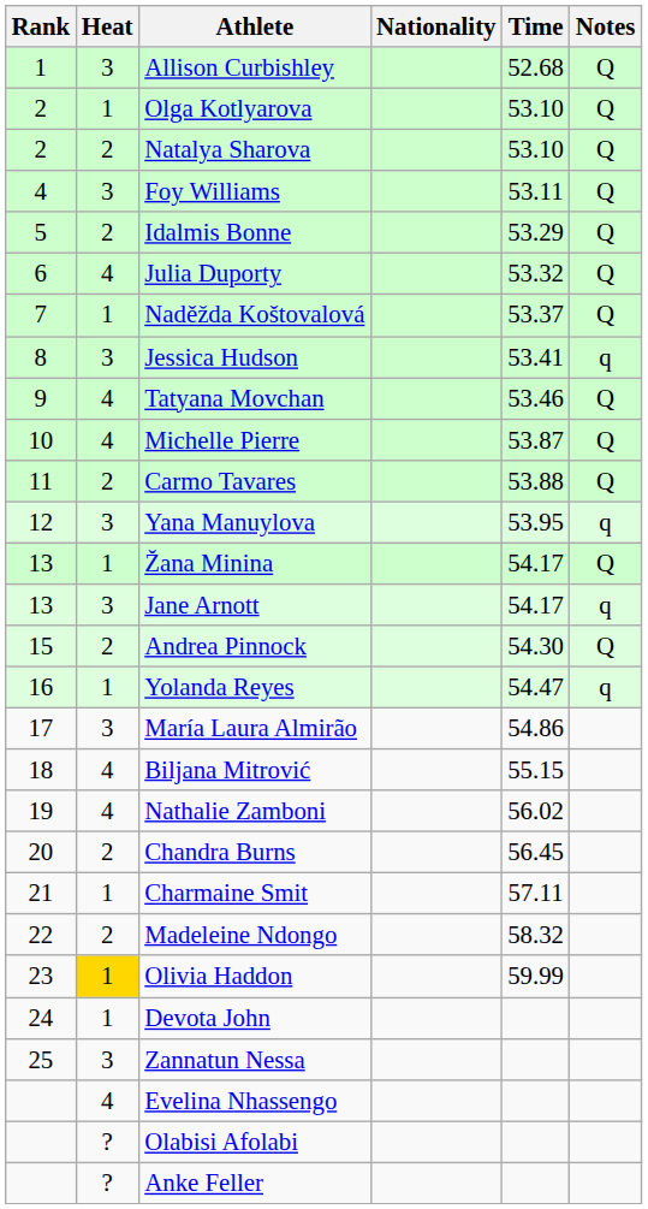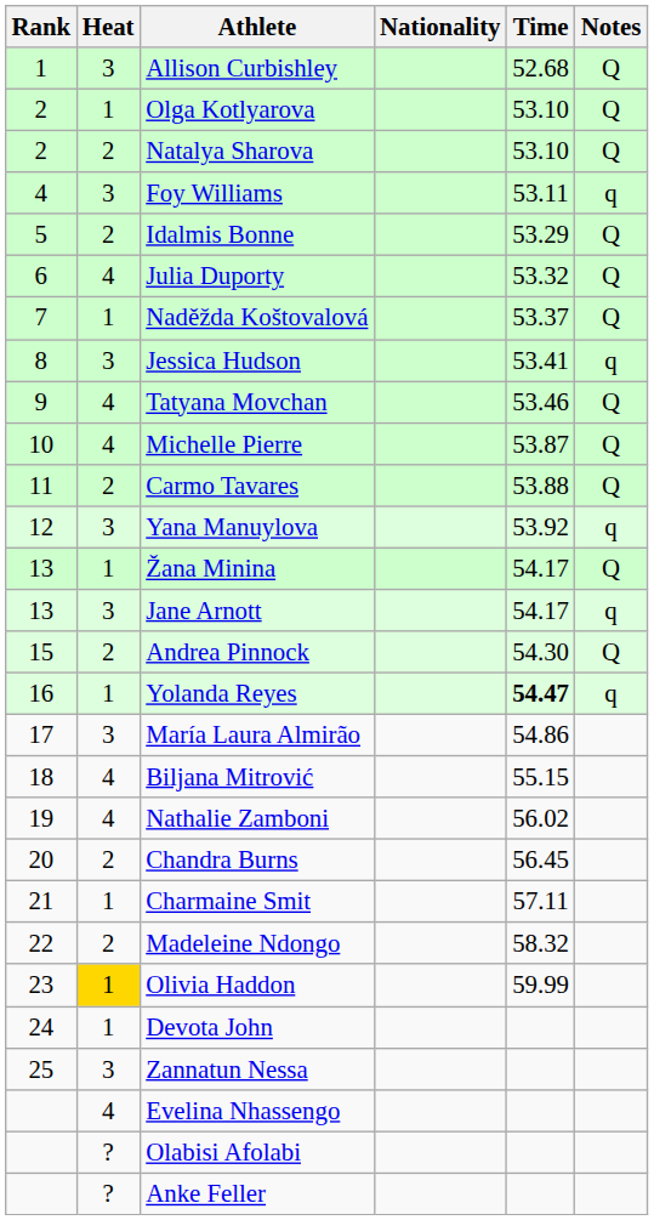 <table class="wikitable sortable" style="text-align:center;font-size:95%">
 <tr>
 <th>Rank</th>
 <th>Heat</th>
 <th>Athlete</th>
 <th>Nationality</th>
 <th>Time</th>
 <th>Notes</th>
 </tr>
 <tr bgcolor=ccffcc>
 <td>1</td>
 <td>3</td>
 <td align="left"><a href='#'>Allison Curbishley</a></td>
 <td align=left></td>
 <td>52.68</td>
 <td>Q</td>
 </tr>
 <tr bgcolor=ccffcc>
 <td>2</td>
 <td>1</td>
 <td align="left"><a href='#'>Olga Kotlyarova</a></td>
 <td align=left></td>
 <td>53.10</td>
 <td>Q</td>
 </tr>
 <tr bgcolor=ccffcc>
 <td>2</td>
 <td>2</td>
 <td align="left"><a href='#'>Natalya Sharova</a></td>
 <td align=left></td>
 <td>53.10</td>
 <td>Q</td>
 </tr>
 <tr bgcolor=ccffcc>
 <td>4</td>
 <td>3</td>
 <td align="left"><a href='#'>Foy Williams</a></td>
 <td align=left></td>
 <td>53.11</td>
-<td>Q</td>
+<td>q</td>
 </tr>
 <tr bgcolor=ccffcc>
 <td>5</td>
 <td>2</td>
 <td align="left"><a href='#'>Idalmis Bonne</a></td>
 <td align=left></td>
 <td>53.29</td>
 <td>Q</td>
 </tr>
 <tr bgcolor=ccffcc>
 <td>6</td>
 <td>4</td>
 <td align="left"><a href='#'>Julia Duporty</a></td>
 <td align=left></td>
 <td>53.32</td>
 <td>Q</td>
 </tr>
 <tr bgcolor=ccffcc>
 <td>7</td>
 <td>1</td>
 <td align="left"><a href='#'>Naděžda Koštovalová</a></td>
 <td align=left></td>
 <td>53.37</td>
 <td>Q</td>
 </tr>
 <tr bgcolor=ccffcc>
 <td>8</td>
 <td>3</td>
 <td align="left"><a href='#'>Jessica Hudson</a></td>
 <td align=left></td>
 <td>53.41</td>
 <td>q</td>
 </tr>
 <tr bgcolor=ccffcc>
 <td>9</td>
 <td>4</td>
 <td align="left"><a href='#'>Tatyana Movchan</a></td>
 <td align=left></td>
 <td>53.46</td>
 <td>Q</td>
 </tr>
 <tr bgcolor=ccffcc>
 <td>10</td>
 <td>4</td>
 <td align="left"><a href='#'>Michelle Pierre</a></td>
 <td align=left></td>
 <td>53.87</td>
 <td>Q</td>
 </tr>
 <tr bgcolor=ccffcc>
 <td>11</td>
 <td>2</td>
 <td align="left"><a href='#'>Carmo Tavares</a></td>
 <td align=left></td>
 <td>53.88</td>
 <td>Q</td>
 </tr>
 <tr bgcolor=ddffdd>
 <td>12</td>
 <td>3</td>
 <td align="left"><a href='#'>Yana Manuylova</a></td>
 <td align=left></td>
-<td>53.95</td>
+<td>53.92</td>
 <td>q</td>
 </tr>
 <tr bgcolor=ccffcc>
 <td>13</td>
 <td>1</td>
 <td align="left"><a href='#'>Žana Minina</a></td>
 <td align=left></td>
 <td>54.17</td>
 <td>Q</td>
 </tr>
 <tr bgcolor=ddffdd>
 <td>13</td>
 <td>3</td>
 <td align="left"><a href='#'>Jane Arnott</a></td>
 <td align=left></td>
 <td>54.17</td>
 <td>q</td>
 </tr>
 <tr bgcolor=ddffdd>
 <td>15</td>
 <td>2</td>
 <td align="left"><a href='#'>Andrea Pinnock</a></td>
 <td align=left></td>
 <td>54.30</td>
 <td>Q</td>
 </tr>
 <tr bgcolor=ddffdd>
 <td>16</td>
 <td>1</td>
 <td align="left"><a href='#'>Yolanda Reyes</a></td>
 <td align=left></td>
-<td>54.47</td>
+<td><strong>54.47</strong></td>
 <td>q</td>
 </tr>
 <tr>
 <td>17</td>
 <td>3</td>
 <td align="left"><a href='#'>María Laura Almirão</a></td>
 <td align=left></td>
 <td>54.86</td>
 <td></td>
 </tr>
 <tr>
 <td>18</td>
 <td>4</td>
 <td align="left"><a href='#'>Biljana Mitrović</a></td>
 <td align=left></td>
 <td>55.15</td>
 <td></td>
 </tr>
 <tr>
 <td>19</td>
 <td>4</td>
 <td align="left"><a href='#'>Nathalie Zamboni</a></td>
 <td align=left></td>
 <td>56.02</td>
 <td></td>
 </tr>
 <tr>
 <td>20</td>
 <td>2</td>
 <td align="left"><a href='#'>Chandra Burns</a></td>
 <td align=left></td>
 <td>56.45</td>
 <td></td>
 </tr>
 <tr>
 <td>21</td>
 <td>1</td>
 <td align="left"><a href='#'>Charmaine Smit</a></td>
 <td align=left></td>
 <td>57.11</td>
 <td></td>
 </tr>
 <tr>
 <td>22</td>
 <td>2</td>
 <td align="left"><a href='#'>Madeleine Ndongo</a></td>
 <td align=left></td>
 <td>58.32</td>
 <td></td>
 </tr>
 <tr>
 <td>23</td>
 <td style="background: gold;">1</td>
 <td align="left"><a href='#'>Olivia Haddon</a></td>
 <td align=left></td>
 <td>59.99</td>
 <td></td>
 </tr>
 <tr>
 <td>24</td>
 <td>1</td>
 <td align="left"><a href='#'>Devota John</a></td>
 <td align=left></td>
 <td></td>
 <td></td>
 </tr>
 <tr>
 <td>25</td>
 <td>3</td>
 <td align="left"><a href='#'>Zannatun Nessa</a></td>
 <td align=left></td>
 <td></td>
 <td></td>
 </tr>
 <tr>
 <td></td>
 <td>4</td>
 <td align="left"><a href='#'>Evelina Nhassengo</a></td>
 <td align=left></td>
 <td></td>
 <td></td>
 </tr>
 <tr>
 <td></td>
 <td>?</td>
 <td align="left"><a href='#'>Olabisi Afolabi</a></td>
 <td align=left></td>
 <td></td>
 <td></td>
 </tr>
 <tr>
 <td></td>
 <td>?</td>
 <td align="left"><a href='#'>Anke Feller</a></td>
 <td align=left></td>
 <td></td>
 <td></td>
 </tr>
 </table>
